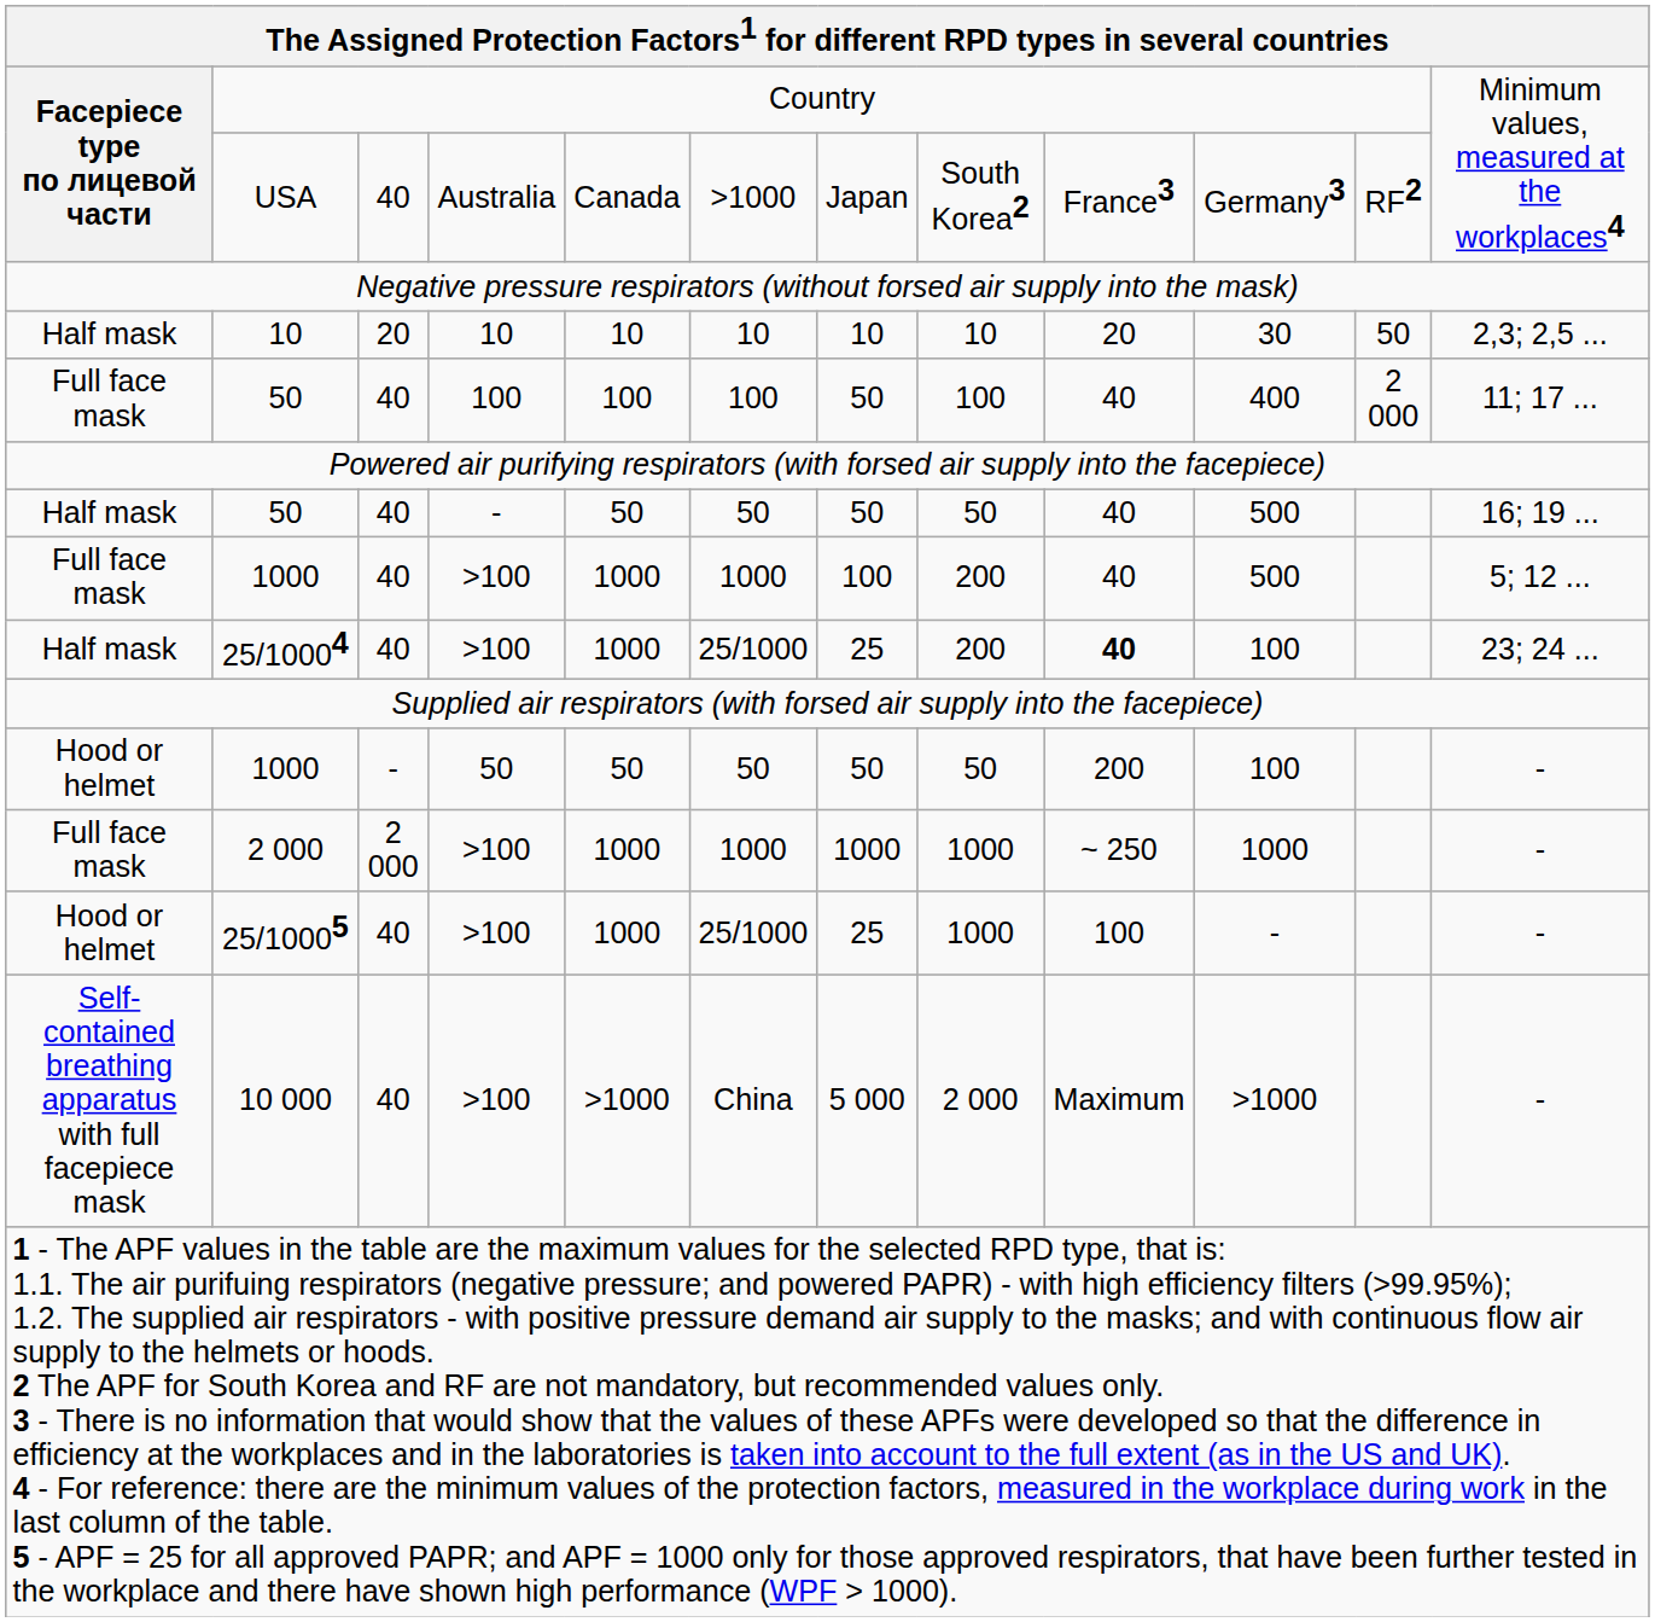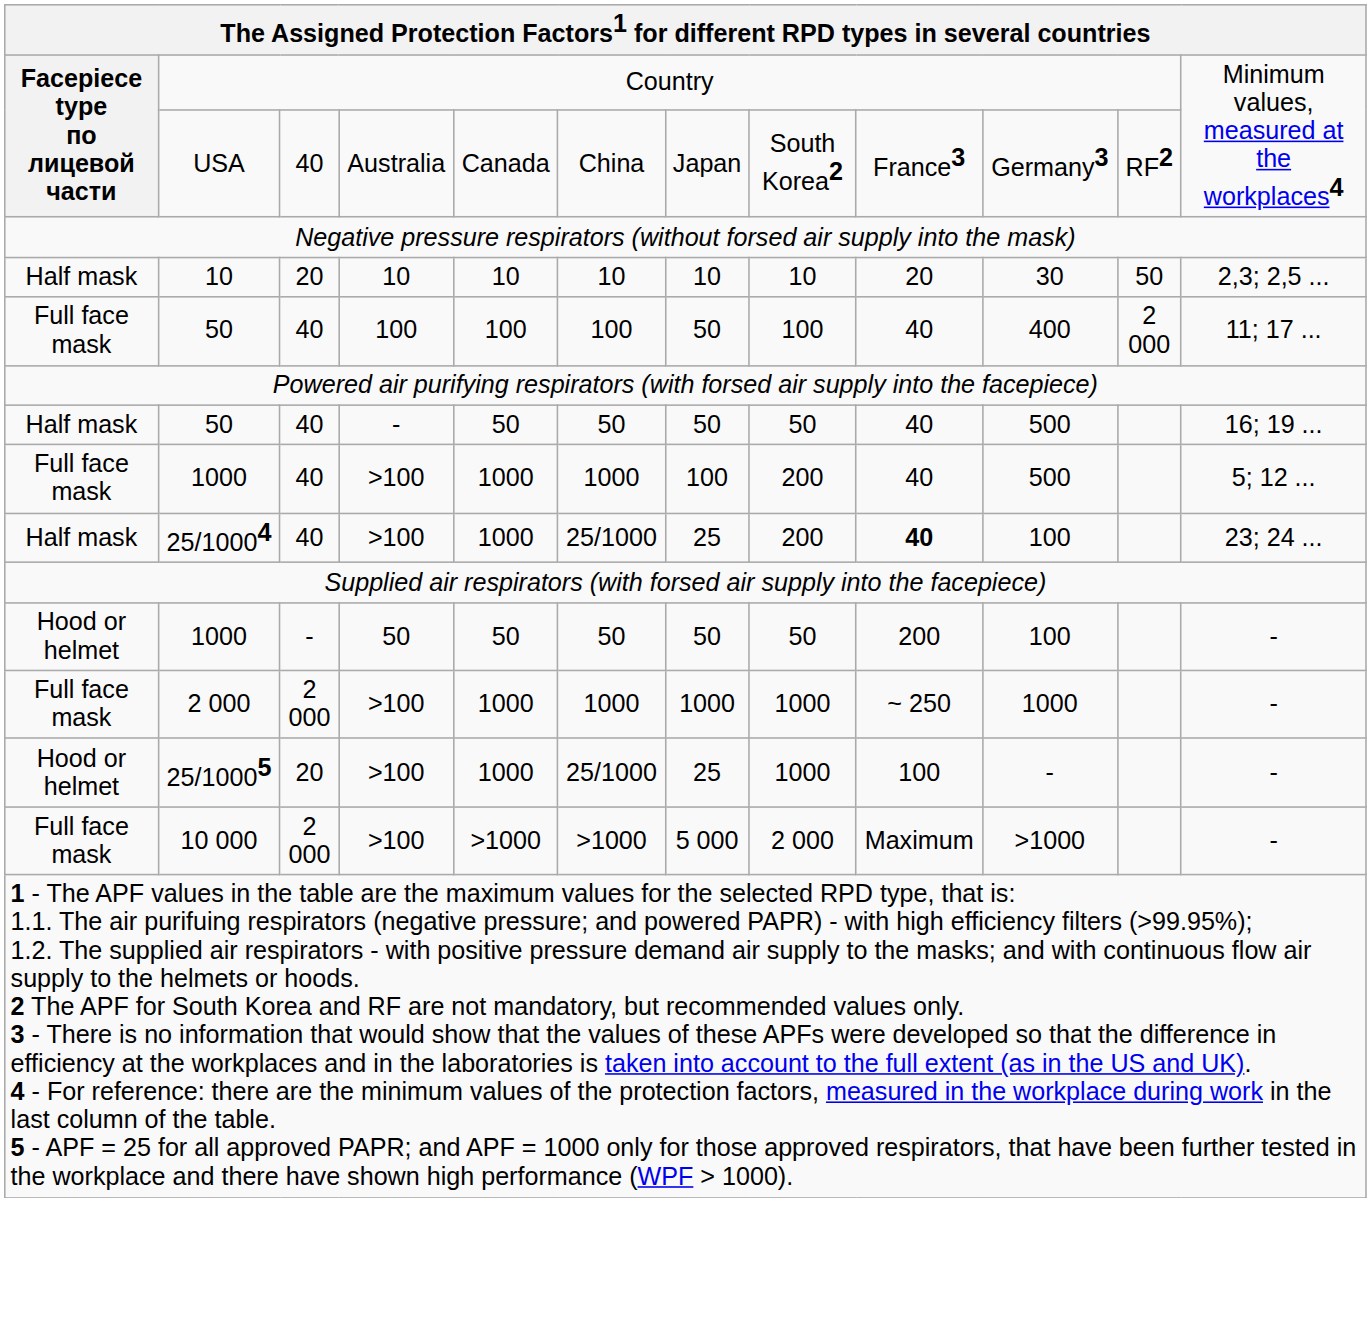 <table class="wikitable collapsible collapsed" style="text-align:center">
 <tr>
 <th colspan="12">The Assigned Protection Factors<strong><sup><big>1</big></sup></strong> for different RPD types in several countries</th>
 </tr>
 <tr>
 <th rowspan="2">Facepiece type<br>по лицевой части</th>
 <td colspan="10">Country</td>
 <td rowspan="2">Minimum values,<br><a href='#'>measured at the workplaces</a><strong><sup><big>4</big></sup></strong></td>
 </tr>
 <tr>
 <td>USA</td>
 <td>40</td>
 <td>Australia</td>
 <td>Canada</td>
-<td>>1000</td>
+<td>China</td>
 <td>Japan</td>
 <td>South Korea<strong><sup><big>2</big></sup></strong></td>
 <td>France<strong><sup><big>3</big></sup></strong></td>
 <td>Germany<strong><sup><big>3</big></sup></strong></td>
 <td>RF<strong><sup><big>2</big></sup></strong></td>
 </tr>
 <tr>
 <td colspan="12"><em>Negative pressure respirators (without forsed air supply into the mask)</em></td>
 </tr>
 <tr>
 <td>Half mask</td>
 <td>10</td>
 <td>20</td>
 <td>10</td>
 <td>10</td>
 <td>10</td>
 <td>10</td>
 <td>10</td>
 <td>20</td>
 <td>30</td>
 <td>50</td>
 <td>2,3; 2,5 ...</td>
 </tr>
 <tr>
 <td>Full face mask</td>
 <td>50</td>
 <td>40</td>
 <td>100</td>
 <td>100</td>
 <td>100</td>
 <td>50</td>
 <td>100</td>
 <td>40</td>
 <td>400</td>
 <td>2 000</td>
 <td>11; 17 ...</td>
 </tr>
 <tr>
 <td colspan="12"><em>Powered air purifying respirators (with forsed air supply into the facepiece)</em></td>
 </tr>
 <tr>
 <td>Half mask</td>
 <td>50</td>
 <td>40</td>
 <td>-</td>
 <td>50</td>
 <td>50</td>
 <td>50</td>
 <td>50</td>
 <td>40</td>
 <td>500</td>
 <td></td>
 <td>16; 19 ...</td>
 </tr>
 <tr>
 <td>Full face mask</td>
 <td>1000</td>
 <td>40</td>
 <td>>100</td>
 <td>1000</td>
 <td>1000</td>
 <td>100</td>
 <td>200</td>
 <td>40</td>
 <td>500</td>
 <td></td>
 <td>5; 12 ...</td>
 </tr>
 <tr>
 <td>Half mask</td>
 <td>25/1000<strong><sup><big>4</big></sup></strong></td>
 <td>40</td>
 <td>>100</td>
 <td>1000</td>
 <td>25/1000</td>
 <td>25</td>
 <td>200</td>
 <td><strong>40</strong></td>
 <td>100</td>
 <td></td>
 <td>23; 24 ...</td>
 </tr>
 <tr>
 <td colspan="12"><em>Supplied air respirators (with forsed air supply into the facepiece)</em></td>
 </tr>
 <tr>
 <td>Hood or helmet</td>
 <td>1000</td>
 <td>-</td>
 <td>50</td>
 <td>50</td>
 <td>50</td>
 <td>50</td>
 <td>50</td>
 <td>200</td>
 <td>100</td>
 <td></td>
 <td>-</td>
 </tr>
 <tr>
 <td>Full face mask</td>
 <td>2 000</td>
 <td>2 000</td>
 <td>>100</td>
 <td>1000</td>
 <td>1000</td>
 <td>1000</td>
 <td>1000</td>
 <td>~ 250</td>
 <td>1000</td>
 <td></td>
 <td>-</td>
 </tr>
 <tr>
 <td>Hood or helmet</td>
 <td>25/1000<strong><sup><big>5</big></sup></strong></td>
-<td>40</td>
+<td>20</td>
 <td>>100</td>
 <td>1000</td>
 <td>25/1000</td>
 <td>25</td>
 <td>1000</td>
 <td>100</td>
 <td>-</td>
 <td></td>
 <td>-</td>
 </tr>
 <tr>
-<td><a href='#'>Self-contained breathing apparatus</a><br>with full facepiece mask</td>
+<td>Full face mask</td>
 <td>10 000</td>
-<td>40</td>
+<td>2 000</td>
 <td>>100</td>
 <td>>1000</td>
-<td>China</td>
+<td>>1000</td>
 <td>5 000</td>
 <td>2 000</td>
 <td>Maximum</td>
 <td>>1000</td>
 <td></td>
 <td>-</td>
 </tr>
 <tr style="text-align:left">
 <td colspan="12"><strong>1</strong> - The APF values in the table are the maximum values for the selected RPD type, that is:<br>1.1. The air purifuing respirators (negative pressure; and powered PAPR) - with high efficiency filters (>99.95%);<br>1.2. The supplied air respirators - with positive pressure demand air supply to the masks; and with continuous flow air supply to the helmets or hoods.<br><strong>2</strong> The APF for South Korea and RF are not mandatory, but recommended values only.<br><strong>3</strong> - There is no information that would show that the values of these APFs were developed so that the difference in efficiency at the workplaces and in the laboratories is <a href='#'>taken into account to the full extent (as in the US and UK)</a>.<br><strong>4</strong> - For reference: there are the minimum values of the protection factors, <a href='#'>measured in the workplace during work</a> in the last column of the table.<br><strong>5</strong> - APF = 25 for all approved PAPR; and APF = 1000 only for those approved respirators, that have been further tested in the workplace and there have shown high performance (<a href='#'>WPF</a> > 1000).</td>
 </tr>
 </table>
